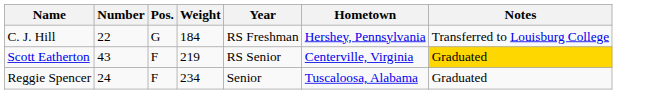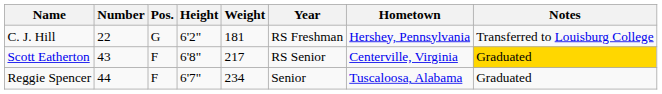 <table class="wikitable sortable" border="1">
 <tr>
 <th>Name</th>
 <th>Number</th>
 <th>Pos.</th>
+<th>Height</th>
 <th>Weight</th>
 <th>Year</th>
 <th>Hometown</th>
 <th class="unsortable">Notes</th>
 </tr>
 <tr>
 <td>C. J. Hill</td>
 <td>22</td>
 <td>G</td>
-<td>184</td>
+<td>6'2"</td>
+<td>181</td>
 <td>RS Freshman</td>
 <td><a href='#'>Hershey, Pennsylvania</a></td>
 <td>Transferred to <a href='#'>Louisburg College</a></td>
 </tr>
 <tr>
 <td><a href='#'>Scott Eatherton</a></td>
 <td>43</td>
 <td>F</td>
-<td>219</td>
+<td>6'8"</td>
+<td>217</td>
 <td>RS Senior</td>
 <td><a href='#'>Centerville, Virginia</a></td>
 <td style="background: gold;">Graduated</td>
 </tr>
 <tr>
 <td>Reggie Spencer</td>
-<td>24</td>
+<td>44</td>
 <td>F</td>
+<td>6'7"</td>
 <td>234</td>
 <td>Senior</td>
 <td><a href='#'>Tuscaloosa, Alabama</a></td>
 <td>Graduated</td>
 </tr>
 </table>
